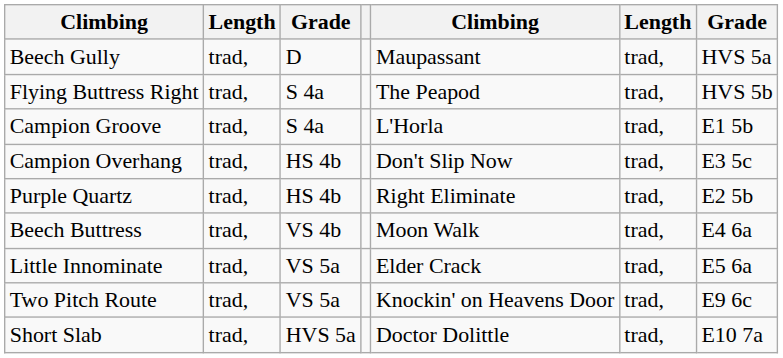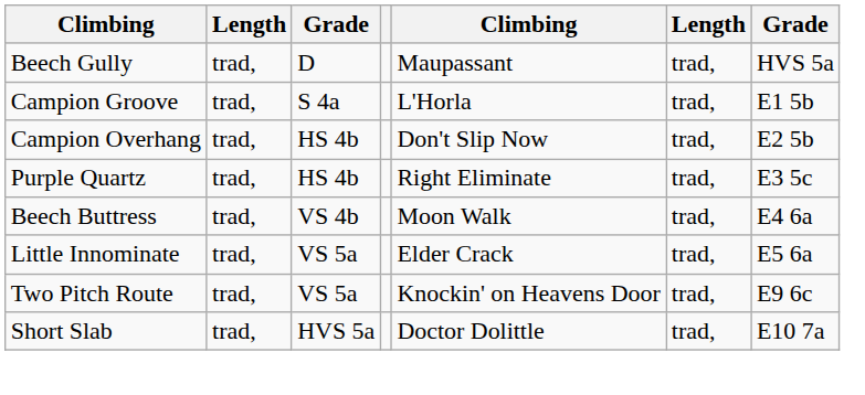 <table class="wikitable">
 <tr>
 <th>Climbing</th>
 <th>Length</th>
 <th>Grade</th>
 <th></th>
 <th>Climbing</th>
 <th>Length</th>
 <th>Grade</th>
 </tr>
 <tr>
 <td>Beech Gully</td>
 <td>trad, </td>
 <td>D</td>
 <td></td>
 <td>Maupassant</td>
 <td>trad, </td>
 <td>HVS 5a</td>
 </tr>
 <tr>
-<td>Flying Buttress Right</td>
-<td>trad, </td>
-<td>S 4a</td>
-<td></td>
-<td>The Peapod</td>
-<td>trad, </td>
-<td>HVS 5b</td>
-</tr>
-<tr>
 <td>Campion Groove</td>
 <td>trad, </td>
 <td>S 4a</td>
 <td></td>
 <td>L'Horla</td>
 <td>trad, </td>
 <td>E1 5b</td>
 </tr>
 <tr>
 <td>Campion Overhang</td>
 <td>trad, </td>
 <td>HS 4b</td>
 <td></td>
 <td>Don't Slip Now</td>
 <td>trad, </td>
-<td>E3 5c</td>
+<td>E2 5b</td>
 </tr>
 <tr>
 <td>Purple Quartz</td>
 <td>trad, </td>
 <td>HS 4b</td>
 <td></td>
 <td>Right Eliminate</td>
 <td>trad, </td>
-<td>E2 5b</td>
+<td>E3 5c</td>
 </tr>
 <tr>
 <td>Beech Buttress</td>
 <td>trad, </td>
 <td>VS 4b</td>
 <td></td>
 <td>Moon Walk</td>
 <td>trad, </td>
 <td>E4 6a</td>
 </tr>
 <tr>
 <td>Little Innominate</td>
 <td>trad, </td>
 <td>VS 5a</td>
 <td></td>
 <td>Elder Crack</td>
 <td>trad, </td>
 <td>E5 6a</td>
 </tr>
 <tr>
 <td>Two Pitch Route</td>
 <td>trad, </td>
 <td>VS 5a</td>
 <td></td>
 <td>Knockin' on Heavens Door</td>
 <td>trad, </td>
 <td>E9 6c</td>
 </tr>
 <tr>
 <td>Short Slab</td>
 <td>trad, </td>
 <td>HVS 5a</td>
 <td></td>
 <td>Doctor Dolittle</td>
 <td>trad, </td>
 <td>E10 7a</td>
 </tr>
 </table>
